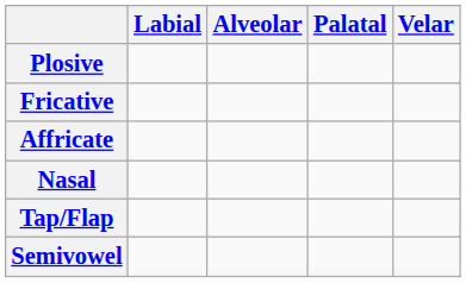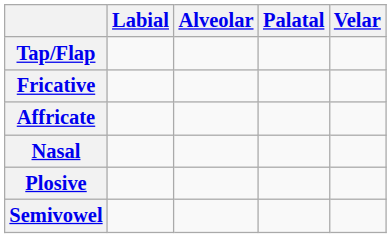 <table class="wikitable" style="text-align:center">
 <tr>
 <th></th>
 <th><a href='#'>Labial</a></th>
 <th><a href='#'>Alveolar</a></th>
 <th><a href='#'>Palatal</a></th>
 <th><a href='#'>Velar</a></th>
 </tr>
 <tr>
-<th><a href='#'>Plosive</a></th>
+<th><a href='#'>Tap/Flap</a></th>
 <td></td>
 <td></td>
 <td></td>
 <td></td>
 </tr>
 <tr>
 <th><a href='#'>Fricative</a></th>
 <td></td>
 <td></td>
 <td></td>
 <td></td>
 </tr>
 <tr>
 <th><a href='#'>Affricate</a></th>
 <td></td>
 <td></td>
 <td></td>
 <td></td>
 </tr>
 <tr>
 <th><a href='#'>Nasal</a></th>
 <td></td>
 <td></td>
 <td></td>
 <td></td>
 </tr>
 <tr>
-<th><a href='#'>Tap/Flap</a></th>
+<th><a href='#'>Plosive</a></th>
 <td></td>
 <td></td>
 <td></td>
 <td></td>
 </tr>
 <tr>
 <th><a href='#'>Semivowel</a></th>
 <td></td>
 <td></td>
 <td></td>
 <td></td>
 </tr>
 </table>
